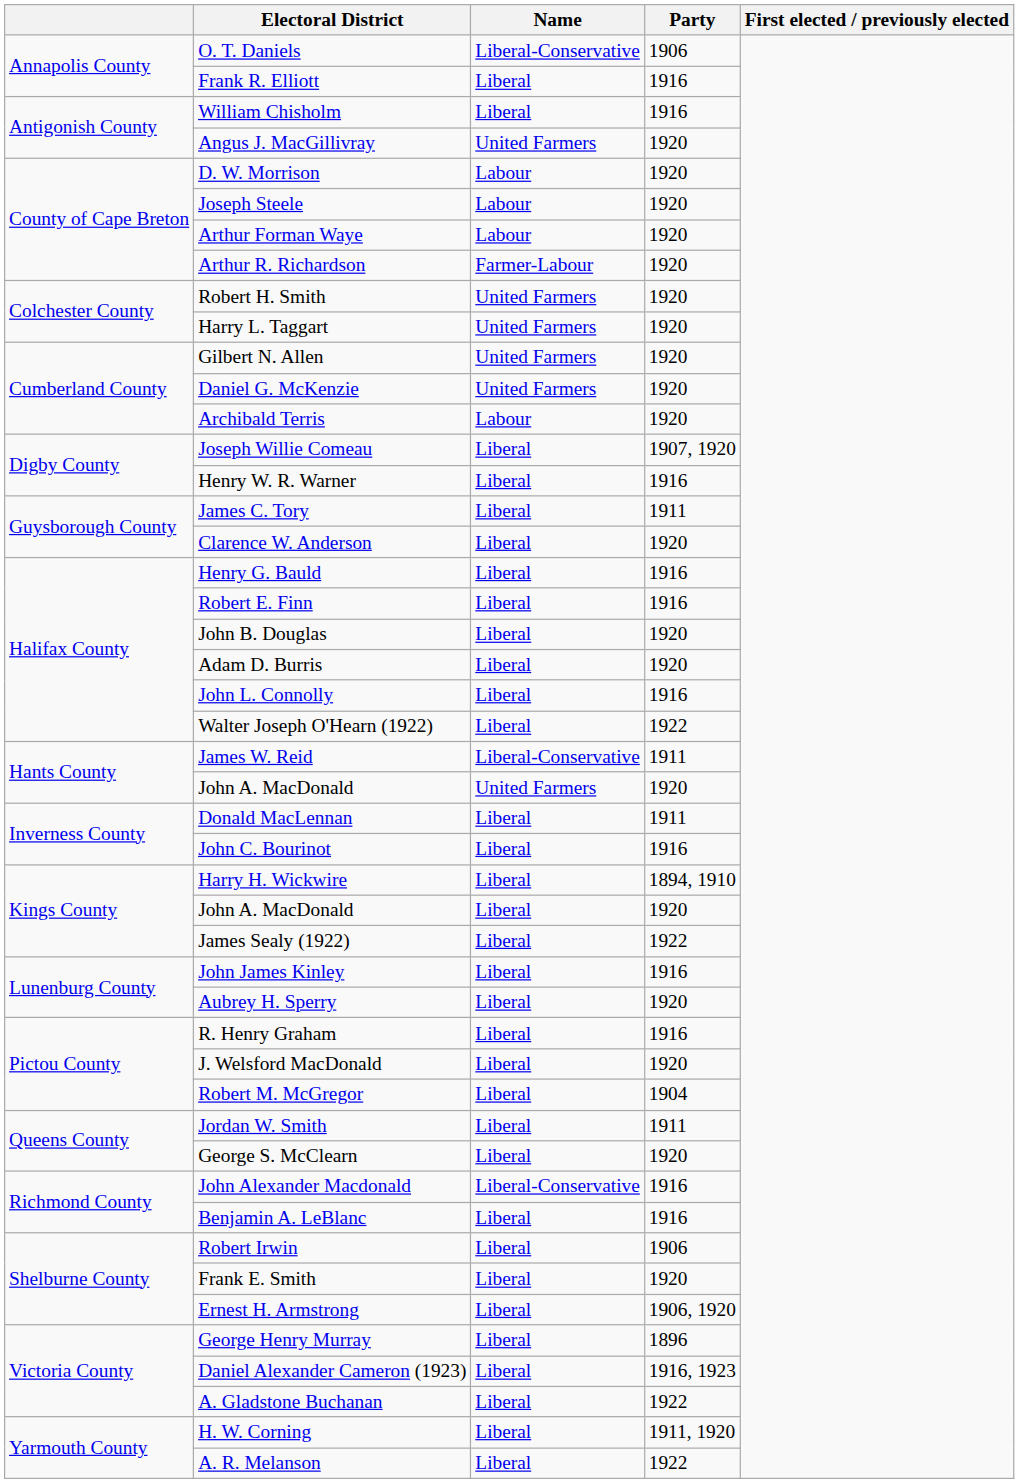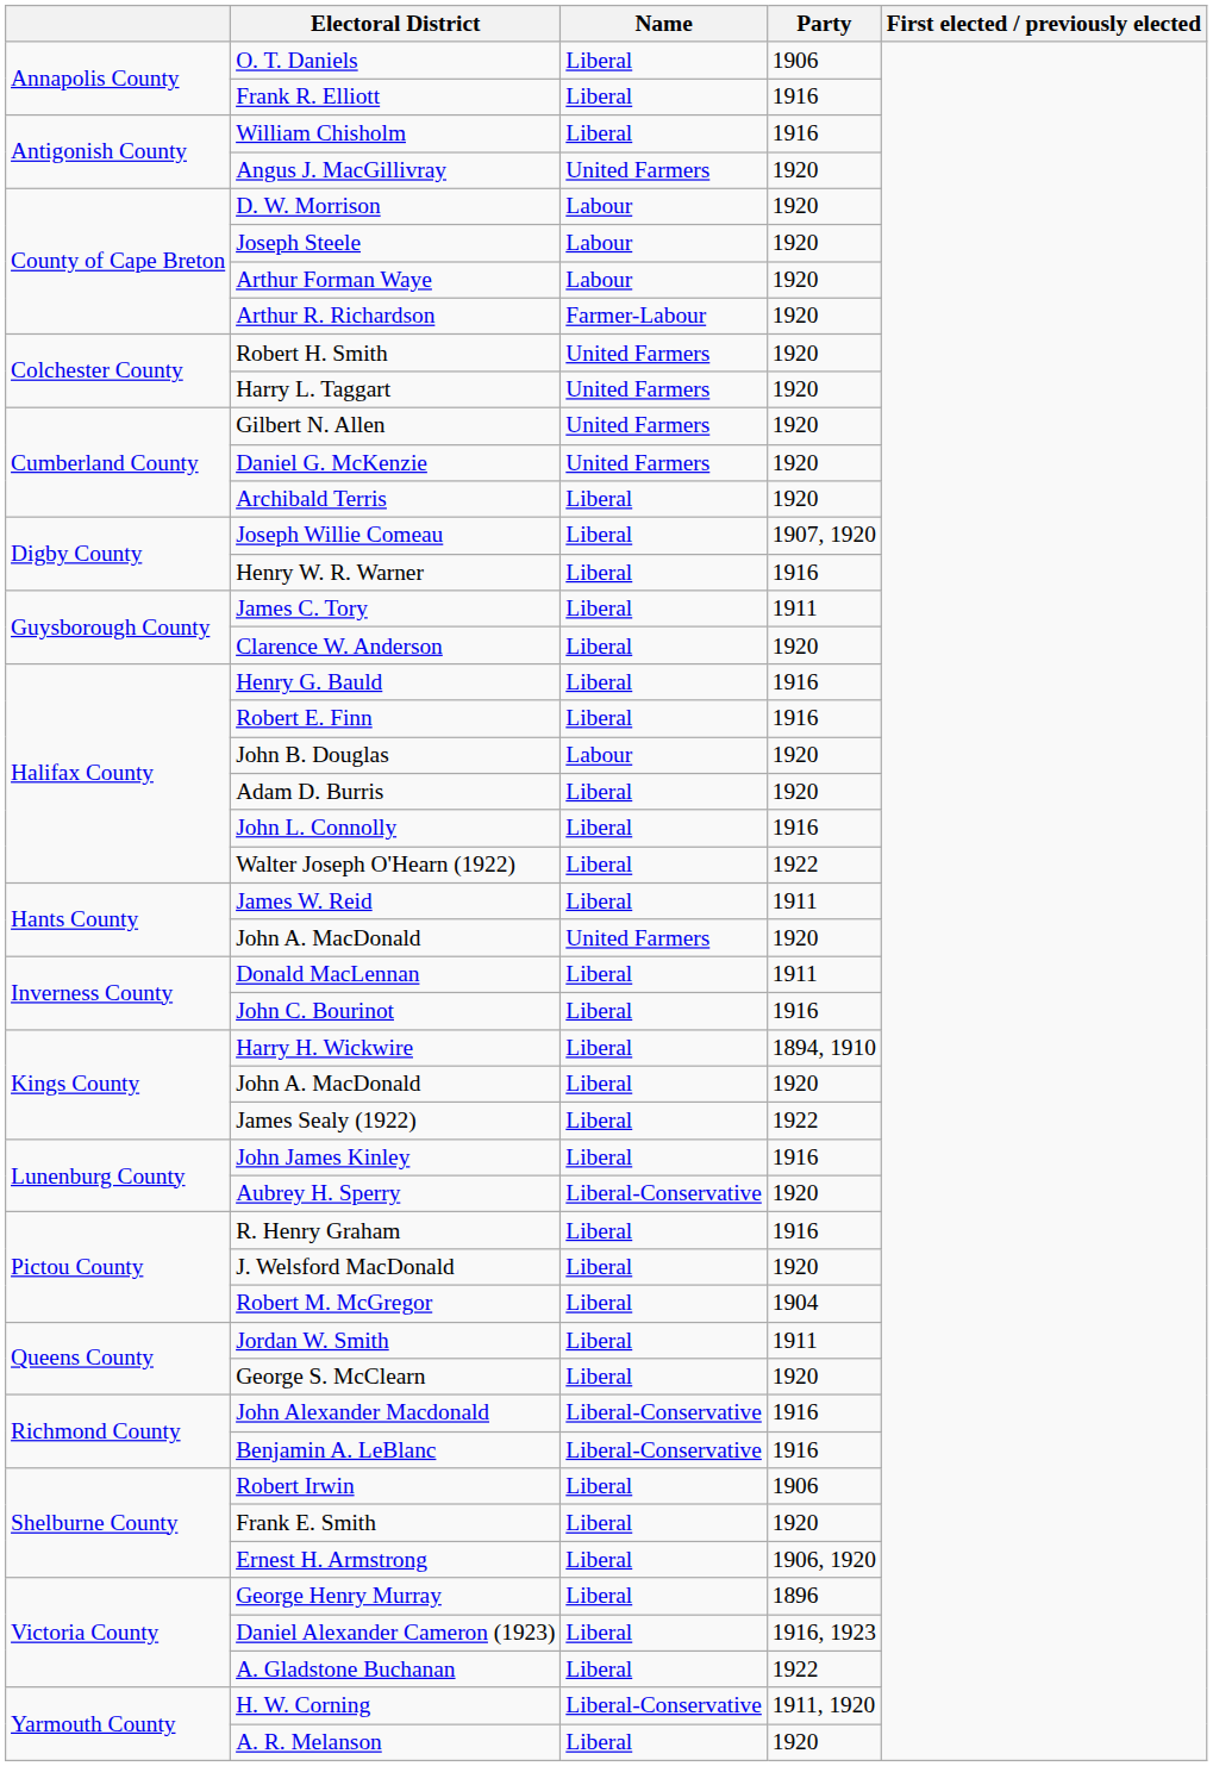 <table class="wikitable sortable">
 <tr>
 <th></th>
 <th>Electoral District</th>
 <th>Name</th>
 <th>Party</th>
 <th>First elected / previously elected</th>
 </tr>
 <tr>
 <td rowspan=2><a href='#'>Annapolis County</a></td>
 <td><a href='#'>O. T. Daniels</a></td>
-<td><a href='#'>Liberal-Conservative</a></td>
+<td><a href='#'>Liberal</a></td>
 <td>1906</td>
 </tr>
 <tr>
 <td><a href='#'>Frank R. Elliott</a></td>
 <td><a href='#'>Liberal</a></td>
 <td>1916</td>
 </tr>
 <tr>
 <td rowspan=2><a href='#'>Antigonish County</a></td>
 <td><a href='#'>William Chisholm</a></td>
 <td><a href='#'>Liberal</a></td>
 <td>1916</td>
 </tr>
 <tr>
 <td><a href='#'>Angus J. MacGillivray</a></td>
 <td><a href='#'>United Farmers</a></td>
 <td>1920</td>
 </tr>
 <tr>
 <td rowspan=4><a href='#'>County of Cape Breton</a></td>
 <td><a href='#'>D. W. Morrison</a></td>
 <td><a href='#'>Labour</a></td>
 <td>1920</td>
 </tr>
 <tr>
 <td><a href='#'>Joseph Steele</a></td>
 <td><a href='#'>Labour</a></td>
 <td>1920</td>
 </tr>
 <tr>
 <td><a href='#'>Arthur Forman Waye</a></td>
 <td><a href='#'>Labour</a></td>
 <td>1920</td>
 </tr>
 <tr>
 <td><a href='#'>Arthur R. Richardson</a></td>
 <td><a href='#'>Farmer-Labour</a></td>
 <td>1920</td>
 </tr>
 <tr>
 <td rowspan=2><a href='#'>Colchester County</a></td>
 <td>Robert H. Smith</td>
 <td><a href='#'>United Farmers</a></td>
 <td>1920</td>
 </tr>
 <tr>
 <td>Harry L. Taggart</td>
 <td><a href='#'>United Farmers</a></td>
 <td>1920</td>
 </tr>
 <tr>
 <td rowspan=3><a href='#'>Cumberland County</a></td>
 <td>Gilbert N. Allen</td>
 <td><a href='#'>United Farmers</a></td>
 <td>1920</td>
 </tr>
 <tr>
 <td><a href='#'>Daniel G. McKenzie</a></td>
 <td><a href='#'>United Farmers</a></td>
 <td>1920</td>
 </tr>
 <tr>
 <td><a href='#'>Archibald Terris</a></td>
-<td><a href='#'>Labour</a></td>
+<td><a href='#'>Liberal</a></td>
 <td>1920</td>
 </tr>
 <tr>
 <td rowspan=2><a href='#'>Digby County</a></td>
 <td><a href='#'>Joseph Willie Comeau</a></td>
 <td><a href='#'>Liberal</a></td>
 <td>1907, 1920</td>
 </tr>
 <tr>
 <td>Henry W. R. Warner</td>
 <td><a href='#'>Liberal</a></td>
 <td>1916</td>
 </tr>
 <tr>
 <td rowspan=2><a href='#'>Guysborough County</a></td>
 <td><a href='#'>James C. Tory</a></td>
 <td><a href='#'>Liberal</a></td>
 <td>1911</td>
 </tr>
 <tr>
 <td><a href='#'>Clarence W. Anderson</a></td>
 <td><a href='#'>Liberal</a></td>
 <td>1920</td>
 </tr>
 <tr>
 <td rowspan=6><a href='#'>Halifax County</a></td>
 <td><a href='#'>Henry G. Bauld</a></td>
 <td><a href='#'>Liberal</a></td>
 <td>1916</td>
 </tr>
 <tr>
 <td><a href='#'>Robert E. Finn</a></td>
 <td><a href='#'>Liberal</a></td>
 <td>1916</td>
 </tr>
 <tr>
 <td>John B. Douglas</td>
-<td><a href='#'>Liberal</a></td>
+<td><a href='#'>Labour</a></td>
 <td>1920</td>
 </tr>
 <tr>
 <td>Adam D. Burris</td>
 <td><a href='#'>Liberal</a></td>
 <td>1920</td>
 </tr>
 <tr>
 <td><a href='#'>John L. Connolly</a></td>
 <td><a href='#'>Liberal</a></td>
 <td>1916</td>
 </tr>
 <tr>
 <td>Walter Joseph O'Hearn (1922)</td>
 <td><a href='#'>Liberal</a></td>
 <td>1922</td>
 </tr>
 <tr>
 <td rowspan=2><a href='#'>Hants County</a></td>
 <td><a href='#'>James W. Reid</a></td>
-<td><a href='#'>Liberal-Conservative</a></td>
+<td><a href='#'>Liberal</a></td>
 <td>1911</td>
 </tr>
 <tr>
 <td>John A. MacDonald</td>
 <td><a href='#'>United Farmers</a></td>
 <td>1920</td>
 </tr>
 <tr>
 <td rowspan=2><a href='#'>Inverness County</a></td>
 <td><a href='#'>Donald MacLennan</a></td>
 <td><a href='#'>Liberal</a></td>
 <td>1911</td>
 </tr>
 <tr>
 <td><a href='#'>John C. Bourinot</a></td>
 <td><a href='#'>Liberal</a></td>
 <td>1916</td>
 </tr>
 <tr>
 <td rowspan=3><a href='#'>Kings County</a></td>
 <td><a href='#'>Harry H. Wickwire</a></td>
 <td><a href='#'>Liberal</a></td>
 <td>1894, 1910</td>
 </tr>
 <tr>
 <td>John A. MacDonald</td>
 <td><a href='#'>Liberal</a></td>
 <td>1920</td>
 </tr>
 <tr>
 <td>James Sealy (1922)</td>
 <td><a href='#'>Liberal</a></td>
 <td>1922</td>
 </tr>
 <tr>
 <td rowspan=2><a href='#'>Lunenburg County</a></td>
 <td><a href='#'>John James Kinley</a></td>
 <td><a href='#'>Liberal</a></td>
 <td>1916</td>
 </tr>
 <tr>
 <td><a href='#'>Aubrey H. Sperry</a></td>
-<td><a href='#'>Liberal</a></td>
+<td><a href='#'>Liberal-Conservative</a></td>
 <td>1920</td>
 </tr>
 <tr>
 <td rowspan=3><a href='#'>Pictou County</a></td>
 <td>R. Henry Graham</td>
 <td><a href='#'>Liberal</a></td>
 <td>1916</td>
 </tr>
 <tr>
 <td>J. Welsford MacDonald</td>
 <td><a href='#'>Liberal</a></td>
 <td>1920</td>
 </tr>
 <tr>
 <td><a href='#'>Robert M. McGregor</a></td>
 <td><a href='#'>Liberal</a></td>
 <td>1904</td>
 </tr>
 <tr>
 <td rowspan=2><a href='#'>Queens County</a></td>
 <td><a href='#'>Jordan W. Smith</a></td>
 <td><a href='#'>Liberal</a></td>
 <td>1911</td>
 </tr>
 <tr>
 <td>George S. McClearn</td>
 <td><a href='#'>Liberal</a></td>
 <td>1920</td>
 </tr>
 <tr>
 <td rowspan=2><a href='#'>Richmond County</a></td>
 <td><a href='#'>John Alexander Macdonald</a></td>
 <td><a href='#'>Liberal-Conservative</a></td>
 <td>1916</td>
 </tr>
 <tr>
 <td><a href='#'>Benjamin A. LeBlanc</a></td>
-<td><a href='#'>Liberal</a></td>
+<td><a href='#'>Liberal-Conservative</a></td>
 <td>1916</td>
 </tr>
 <tr>
 <td rowspan=3><a href='#'>Shelburne County</a></td>
 <td><a href='#'>Robert Irwin</a></td>
 <td><a href='#'>Liberal</a></td>
 <td>1906</td>
 </tr>
 <tr>
 <td>Frank E. Smith</td>
 <td><a href='#'>Liberal</a></td>
 <td>1920</td>
 </tr>
 <tr>
 <td><a href='#'>Ernest H. Armstrong</a></td>
 <td><a href='#'>Liberal</a></td>
 <td>1906, 1920</td>
 </tr>
 <tr>
 <td rowspan=3><a href='#'>Victoria County</a></td>
 <td><a href='#'>George Henry Murray</a></td>
 <td><a href='#'>Liberal</a></td>
 <td>1896</td>
 </tr>
 <tr>
 <td><a href='#'>Daniel Alexander Cameron</a> (1923)</td>
 <td><a href='#'>Liberal</a></td>
 <td>1916, 1923</td>
 </tr>
 <tr>
 <td><a href='#'>A. Gladstone Buchanan</a></td>
 <td><a href='#'>Liberal</a></td>
 <td>1922</td>
 </tr>
 <tr>
 <td rowspan=2><a href='#'>Yarmouth County</a></td>
 <td><a href='#'>H. W. Corning</a></td>
-<td><a href='#'>Liberal</a></td>
+<td><a href='#'>Liberal-Conservative</a></td>
 <td>1911, 1920</td>
 </tr>
 <tr>
 <td><a href='#'>A. R. Melanson</a></td>
 <td><a href='#'>Liberal</a></td>
-<td>1922</td>
+<td>1920</td>
 </tr>
 </table>
